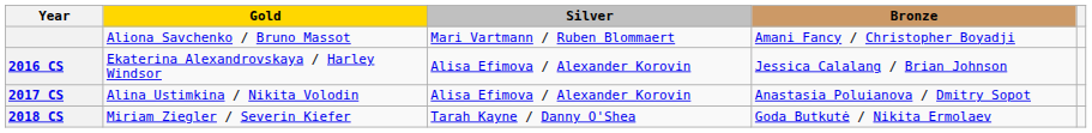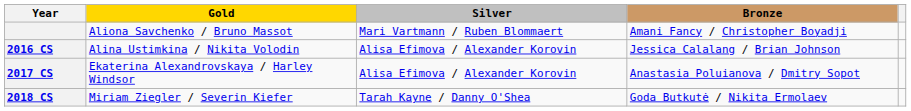 <table class="wikitable unsortable" style="text-align:left; width:85%">
 <tr>
 <th scope="col" style="text-align:center">Year</th>
 <td scope="col" style="text-align:center; width:30%; background:gold"><strong>Gold</strong></td>
 <td scope="col" style="text-align:center; width:30%; background:silver"><strong>Silver</strong></td>
 <td scope="col" style="text-align:center; width:30%; background:#c96"><strong>Bronze</strong></td>
 <th scope="col" style="text-align:center"></th>
 </tr>
 <tr>
 <th scope="row" style="text-align:left"></th>
 <td> <a href='#'>Aliona Savchenko</a> / <a href='#'>Bruno Massot</a></td>
 <td> <a href='#'>Mari Vartmann</a> / <a href='#'>Ruben Blommaert</a></td>
 <td> <a href='#'>Amani Fancy</a> / <a href='#'>Christopher Boyadji</a></td>
 <td></td>
 </tr>
 <tr>
 <th scope="row" style="text-align:left"><a href='#'>2016 CS</a></th>
-<td> <a href='#'>Ekaterina Alexandrovskaya</a> / <a href='#'>Harley Windsor</a></td>
+<td> <a href='#'>Alina Ustimkina</a> / <a href='#'>Nikita Volodin</a></td>
 <td> <a href='#'>Alisa Efimova</a> / <a href='#'>Alexander Korovin</a></td>
 <td> <a href='#'>Jessica Calalang</a> / <a href='#'>Brian Johnson</a></td>
 <td></td>
 </tr>
 <tr>
 <th scope="row" style="text-align:left"><a href='#'>2017 CS</a></th>
-<td> <a href='#'>Alina Ustimkina</a> / <a href='#'>Nikita Volodin</a></td>
+<td> <a href='#'>Ekaterina Alexandrovskaya</a> / <a href='#'>Harley Windsor</a></td>
 <td> <a href='#'>Alisa Efimova</a> / <a href='#'>Alexander Korovin</a></td>
 <td> <a href='#'>Anastasia Poluianova</a> / <a href='#'>Dmitry Sopot</a></td>
 <td></td>
 </tr>
 <tr>
 <th scope="row" style="text-align:left"><a href='#'>2018 CS</a></th>
 <td> <a href='#'>Miriam Ziegler</a> / <a href='#'>Severin Kiefer</a></td>
 <td> <a href='#'>Tarah Kayne</a> / <a href='#'>Danny O'Shea</a></td>
 <td> <a href='#'>Goda Butkutė</a> / <a href='#'>Nikita Ermolaev</a></td>
 <td></td>
 </tr>
 </table>
